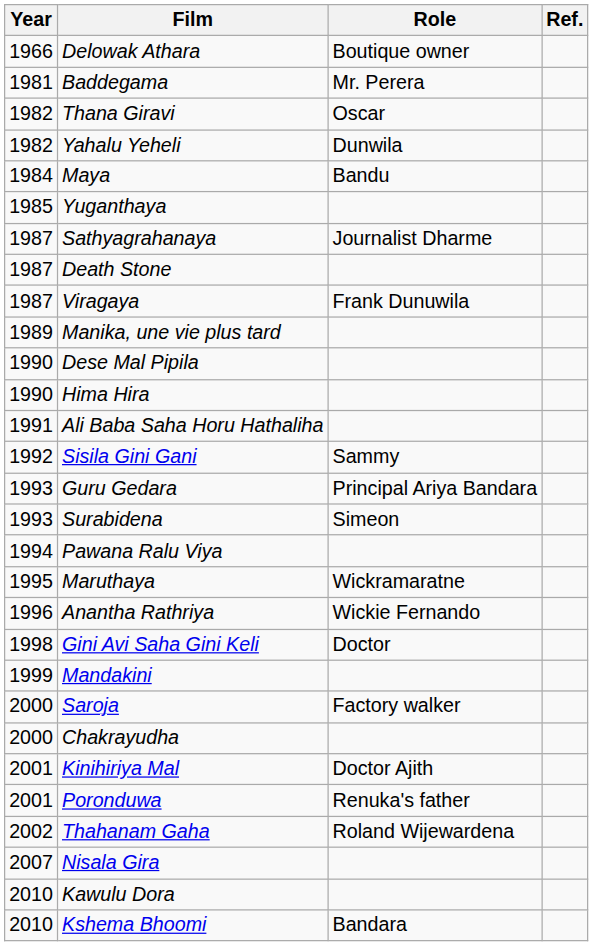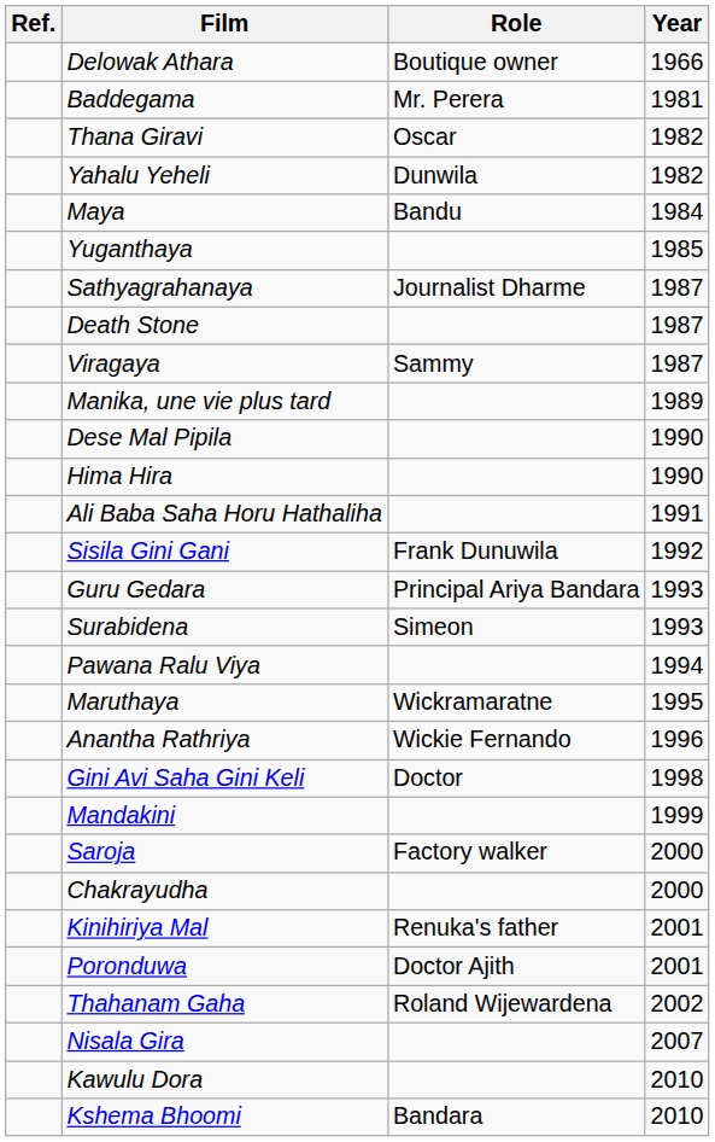 <table class="wikitable">
 <tr>
-<th>Year</th>
+<th>Ref.</th>
 <th>Film</th>
 <th>Role</th>
-<th>Ref.</th>
+<th>Year</th>
 </tr>
 <tr>
-<td>1966</td>
+<td></td>
 <td><em>Delowak Athara</em></td>
 <td>Boutique owner</td>
-<td></td>
+<td>1966</td>
 </tr>
 <tr>
-<td>1981</td>
+<td></td>
 <td><em>Baddegama</em></td>
 <td>Mr. Perera</td>
-<td></td>
+<td>1981</td>
 </tr>
 <tr>
-<td>1982</td>
+<td></td>
 <td><em>Thana Giravi</em></td>
 <td>Oscar</td>
-<td></td>
+<td>1982</td>
 </tr>
 <tr>
-<td>1982</td>
+<td></td>
 <td><em>Yahalu Yeheli</em></td>
 <td>Dunwila</td>
-<td></td>
+<td>1982</td>
 </tr>
 <tr>
-<td>1984</td>
+<td></td>
 <td><em>Maya</em></td>
 <td>Bandu</td>
-<td></td>
+<td>1984</td>
 </tr>
 <tr>
-<td>1985</td>
+<td></td>
 <td><em>Yuganthaya</em></td>
 <td></td>
-<td></td>
+<td>1985</td>
 </tr>
 <tr>
-<td>1987</td>
+<td></td>
 <td><em>Sathyagrahanaya</em></td>
 <td>Journalist Dharme</td>
-<td></td>
+<td>1987</td>
 </tr>
 <tr>
-<td>1987</td>
+<td></td>
 <td><em>Death Stone</em></td>
 <td></td>
-<td></td>
+<td>1987</td>
 </tr>
 <tr>
+<td></td>
+<td><em>Viragaya</em></td>
+<td>Sammy</td>
 <td>1987</td>
-<td><em>Viragaya</em></td>
-<td>Frank Dunuwila</td>
-<td></td>
 </tr>
 <tr>
-<td>1989</td>
+<td></td>
 <td><em>Manika, une vie plus tard</em></td>
 <td></td>
-<td></td>
+<td>1989</td>
 </tr>
 <tr>
-<td>1990</td>
+<td></td>
 <td><em>Dese Mal Pipila</em></td>
 <td></td>
-<td></td>
+<td>1990</td>
 </tr>
 <tr>
-<td>1990</td>
+<td></td>
 <td><em>Hima Hira</em></td>
 <td></td>
-<td></td>
+<td>1990</td>
 </tr>
 <tr>
-<td>1991</td>
+<td></td>
 <td><em>Ali Baba Saha Horu Hathaliha</em></td>
 <td></td>
-<td></td>
+<td>1991</td>
 </tr>
 <tr>
+<td></td>
+<td><em><a href='#'>Sisila Gini Gani</a></em></td>
+<td>Frank Dunuwila</td>
 <td>1992</td>
-<td><em><a href='#'>Sisila Gini Gani</a></em></td>
-<td>Sammy</td>
-<td></td>
 </tr>
 <tr>
-<td>1993</td>
+<td></td>
 <td><em>Guru Gedara</em></td>
 <td>Principal Ariya Bandara</td>
-<td></td>
+<td>1993</td>
 </tr>
 <tr>
-<td>1993</td>
+<td></td>
 <td><em>Surabidena</em></td>
 <td>Simeon</td>
-<td></td>
+<td>1993</td>
 </tr>
 <tr>
-<td>1994</td>
+<td></td>
 <td><em>Pawana Ralu Viya</em></td>
 <td></td>
-<td></td>
+<td>1994</td>
 </tr>
 <tr>
-<td>1995</td>
+<td></td>
 <td><em>Maruthaya</em></td>
 <td>Wickramaratne</td>
-<td></td>
+<td>1995</td>
 </tr>
 <tr>
-<td>1996</td>
+<td></td>
 <td><em>Anantha Rathriya</em></td>
 <td>Wickie Fernando</td>
-<td></td>
+<td>1996</td>
 </tr>
 <tr>
-<td>1998</td>
+<td></td>
 <td><em><a href='#'>Gini Avi Saha Gini Keli</a></em></td>
 <td>Doctor</td>
-<td></td>
+<td>1998</td>
 </tr>
 <tr>
-<td>1999</td>
+<td></td>
 <td><em><a href='#'>Mandakini</a></em></td>
 <td></td>
-<td></td>
+<td>1999</td>
 </tr>
 <tr>
-<td>2000</td>
+<td></td>
 <td><em><a href='#'>Saroja</a></em></td>
 <td>Factory walker</td>
-<td></td>
+<td>2000</td>
 </tr>
 <tr>
-<td>2000</td>
+<td></td>
 <td><em>Chakrayudha</em></td>
 <td></td>
-<td></td>
+<td>2000</td>
 </tr>
 <tr>
+<td></td>
+<td><em><a href='#'>Kinihiriya Mal</a></em></td>
+<td>Renuka's father</td>
 <td>2001</td>
-<td><em><a href='#'>Kinihiriya Mal</a></em></td>
-<td>Doctor Ajith</td>
-<td></td>
 </tr>
 <tr>
+<td></td>
+<td><em><a href='#'>Poronduwa</a></em></td>
+<td>Doctor Ajith</td>
 <td>2001</td>
-<td><em><a href='#'>Poronduwa</a></em></td>
-<td>Renuka's father</td>
-<td></td>
 </tr>
 <tr>
-<td>2002</td>
+<td></td>
 <td><em><a href='#'>Thahanam Gaha</a></em></td>
 <td>Roland Wijewardena</td>
-<td></td>
+<td>2002</td>
 </tr>
 <tr>
-<td>2007</td>
+<td></td>
 <td><em><a href='#'>Nisala Gira</a></em></td>
 <td></td>
-<td></td>
+<td>2007</td>
 </tr>
 <tr>
-<td>2010</td>
+<td></td>
 <td><em>Kawulu Dora</em></td>
 <td></td>
-<td></td>
+<td>2010</td>
 </tr>
 <tr>
-<td>2010</td>
+<td></td>
 <td><em><a href='#'>Kshema Bhoomi</a></em></td>
 <td>Bandara</td>
-<td></td>
+<td>2010</td>
 </tr>
 </table>
